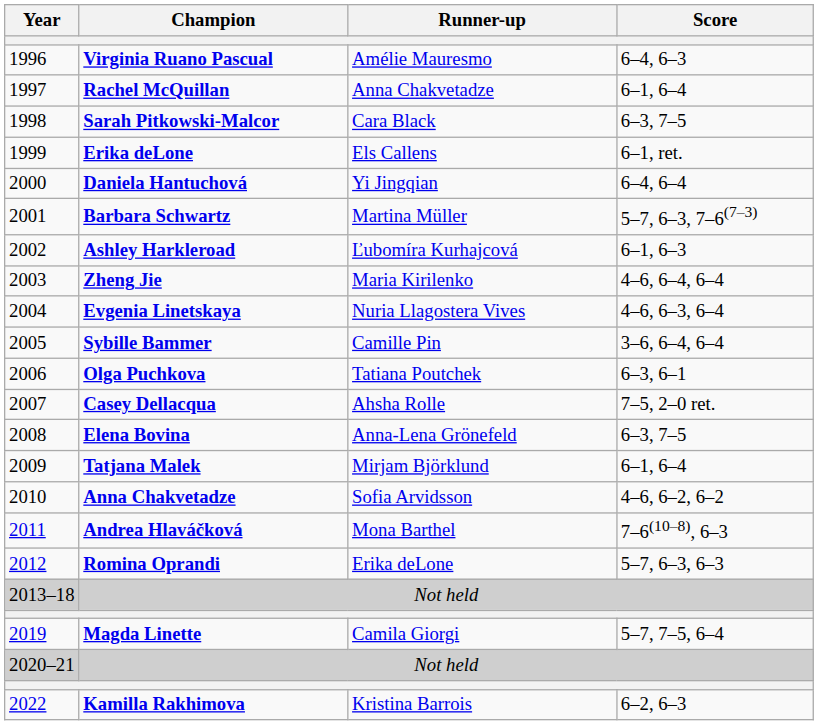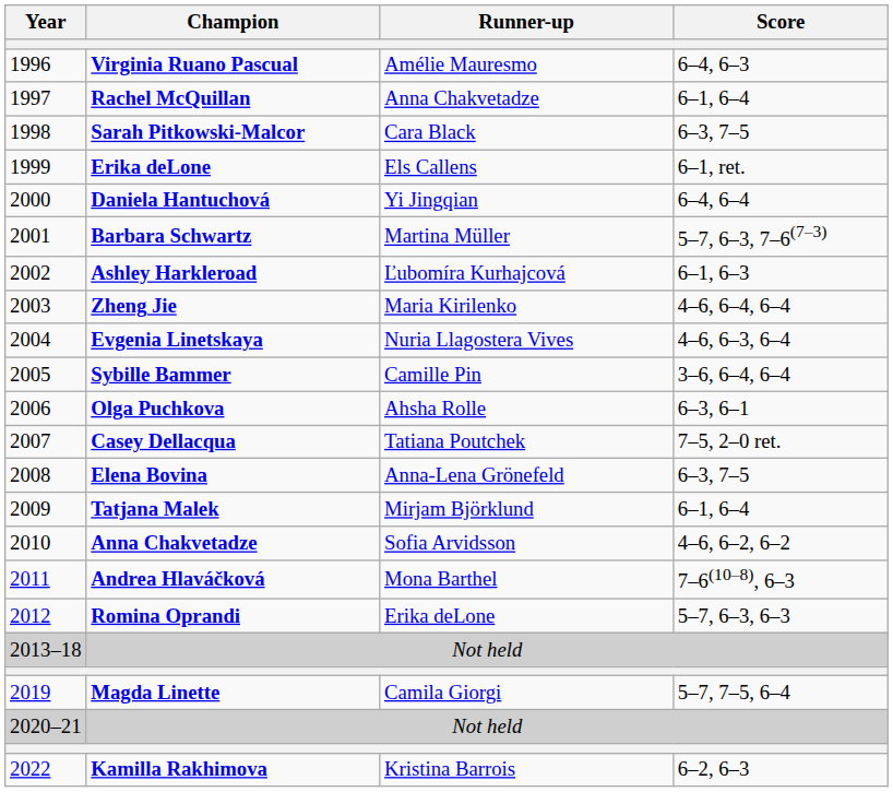 <table class="wikitable" style="font-size:90%">
 <tr>
 <th>Year</th>
 <th width="200">Champion</th>
 <th width="200">Runner-up</th>
 <th width="145">Score</th>
 </tr>
 <tr>
 <th colspan="4"></th>
 </tr>
 <tr>
 <td>1996</td>
 <td> <strong><a href='#'>Virginia Ruano Pascual</a></strong></td>
 <td> <a href='#'>Amélie Mauresmo</a></td>
 <td>6–4, 6–3</td>
 </tr>
 <tr>
 <td>1997</td>
 <td> <strong><a href='#'>Rachel McQuillan</a></strong></td>
 <td> <a href='#'>Anna Chakvetadze</a></td>
 <td>6–1, 6–4</td>
 </tr>
 <tr>
 <td>1998</td>
 <td> <strong><a href='#'>Sarah Pitkowski-Malcor</a></strong></td>
 <td> <a href='#'>Cara Black</a></td>
 <td>6–3, 7–5</td>
 </tr>
 <tr>
 <td>1999</td>
 <td> <strong><a href='#'>Erika deLone</a></strong></td>
 <td> <a href='#'>Els Callens</a></td>
 <td>6–1, ret.</td>
 </tr>
 <tr>
 <td>2000</td>
 <td> <strong><a href='#'>Daniela Hantuchová</a></strong></td>
 <td> <a href='#'>Yi Jingqian</a></td>
 <td>6–4, 6–4</td>
 </tr>
 <tr>
 <td>2001</td>
 <td> <strong><a href='#'>Barbara Schwartz</a></strong></td>
 <td> <a href='#'>Martina Müller</a></td>
 <td>5–7, 6–3, 7–6<sup>(7–3)</sup></td>
 </tr>
 <tr>
 <td>2002</td>
 <td> <strong><a href='#'>Ashley Harkleroad</a></strong></td>
 <td> <a href='#'>Ľubomíra Kurhajcová</a></td>
 <td>6–1, 6–3</td>
 </tr>
 <tr>
 <td>2003</td>
 <td> <strong><a href='#'>Zheng Jie</a></strong></td>
 <td> <a href='#'>Maria Kirilenko</a></td>
 <td>4–6, 6–4, 6–4</td>
 </tr>
 <tr>
 <td>2004</td>
 <td> <strong><a href='#'>Evgenia Linetskaya</a></strong></td>
 <td> <a href='#'>Nuria Llagostera Vives</a></td>
 <td>4–6, 6–3, 6–4</td>
 </tr>
 <tr>
 <td>2005</td>
 <td> <strong><a href='#'>Sybille Bammer</a></strong></td>
 <td> <a href='#'>Camille Pin</a></td>
 <td>3–6, 6–4, 6–4</td>
 </tr>
 <tr>
 <td>2006</td>
 <td> <strong><a href='#'>Olga Puchkova</a></strong></td>
-<td> <a href='#'>Tatiana Poutchek</a></td>
+<td> <a href='#'>Ahsha Rolle</a></td>
 <td>6–3, 6–1</td>
 </tr>
 <tr>
 <td>2007</td>
 <td> <strong><a href='#'>Casey Dellacqua</a></strong></td>
-<td> <a href='#'>Ahsha Rolle</a></td>
+<td> <a href='#'>Tatiana Poutchek</a></td>
 <td>7–5, 2–0 ret.</td>
 </tr>
 <tr>
 <td>2008</td>
 <td> <strong><a href='#'>Elena Bovina</a></strong></td>
 <td> <a href='#'>Anna-Lena Grönefeld</a></td>
 <td>6–3, 7–5</td>
 </tr>
 <tr>
 <td>2009</td>
 <td> <strong><a href='#'>Tatjana Malek</a></strong></td>
 <td> <a href='#'>Mirjam Björklund</a></td>
 <td>6–1, 6–4</td>
 </tr>
 <tr>
 <td>2010</td>
 <td> <strong><a href='#'>Anna Chakvetadze</a></strong></td>
 <td> <a href='#'>Sofia Arvidsson</a></td>
 <td>4–6, 6–2, 6–2</td>
 </tr>
 <tr>
 <td><a href='#'>2011</a></td>
 <td> <strong><a href='#'>Andrea Hlaváčková</a></strong></td>
 <td> <a href='#'>Mona Barthel</a></td>
 <td>7–6<sup>(10–8)</sup>, 6–3</td>
 </tr>
 <tr>
 <td><a href='#'>2012</a></td>
 <td> <strong><a href='#'>Romina Oprandi</a></strong></td>
 <td> <a href='#'>Erika deLone</a></td>
 <td>5–7, 6–3, 6–3</td>
 </tr>
 <tr>
 <td style="background:#cfcfcf">2013–18</td>
 <td colspan=3 align=center style="background:#cfcfcf"><em>Not held</em></td>
 </tr>
 <tr>
 <th colspan="4"></th>
 </tr>
 <tr>
 <td><a href='#'>2019</a></td>
 <td> <strong><a href='#'>Magda Linette</a></strong></td>
 <td> <a href='#'>Camila Giorgi</a></td>
 <td>5–7, 7–5, 6–4</td>
 </tr>
 <tr>
 <td style="background:#cfcfcf">2020–21</td>
 <td colspan=3 align=center style="background:#cfcfcf"><em>Not held</em></td>
 </tr>
 <tr>
 <th colspan="4"></th>
 </tr>
 <tr>
 <td><a href='#'>2022</a></td>
 <td> <strong><a href='#'>Kamilla Rakhimova</a></strong></td>
 <td> <a href='#'>Kristina Barrois</a></td>
 <td>6–2, 6–3</td>
 </tr>
 </table>
